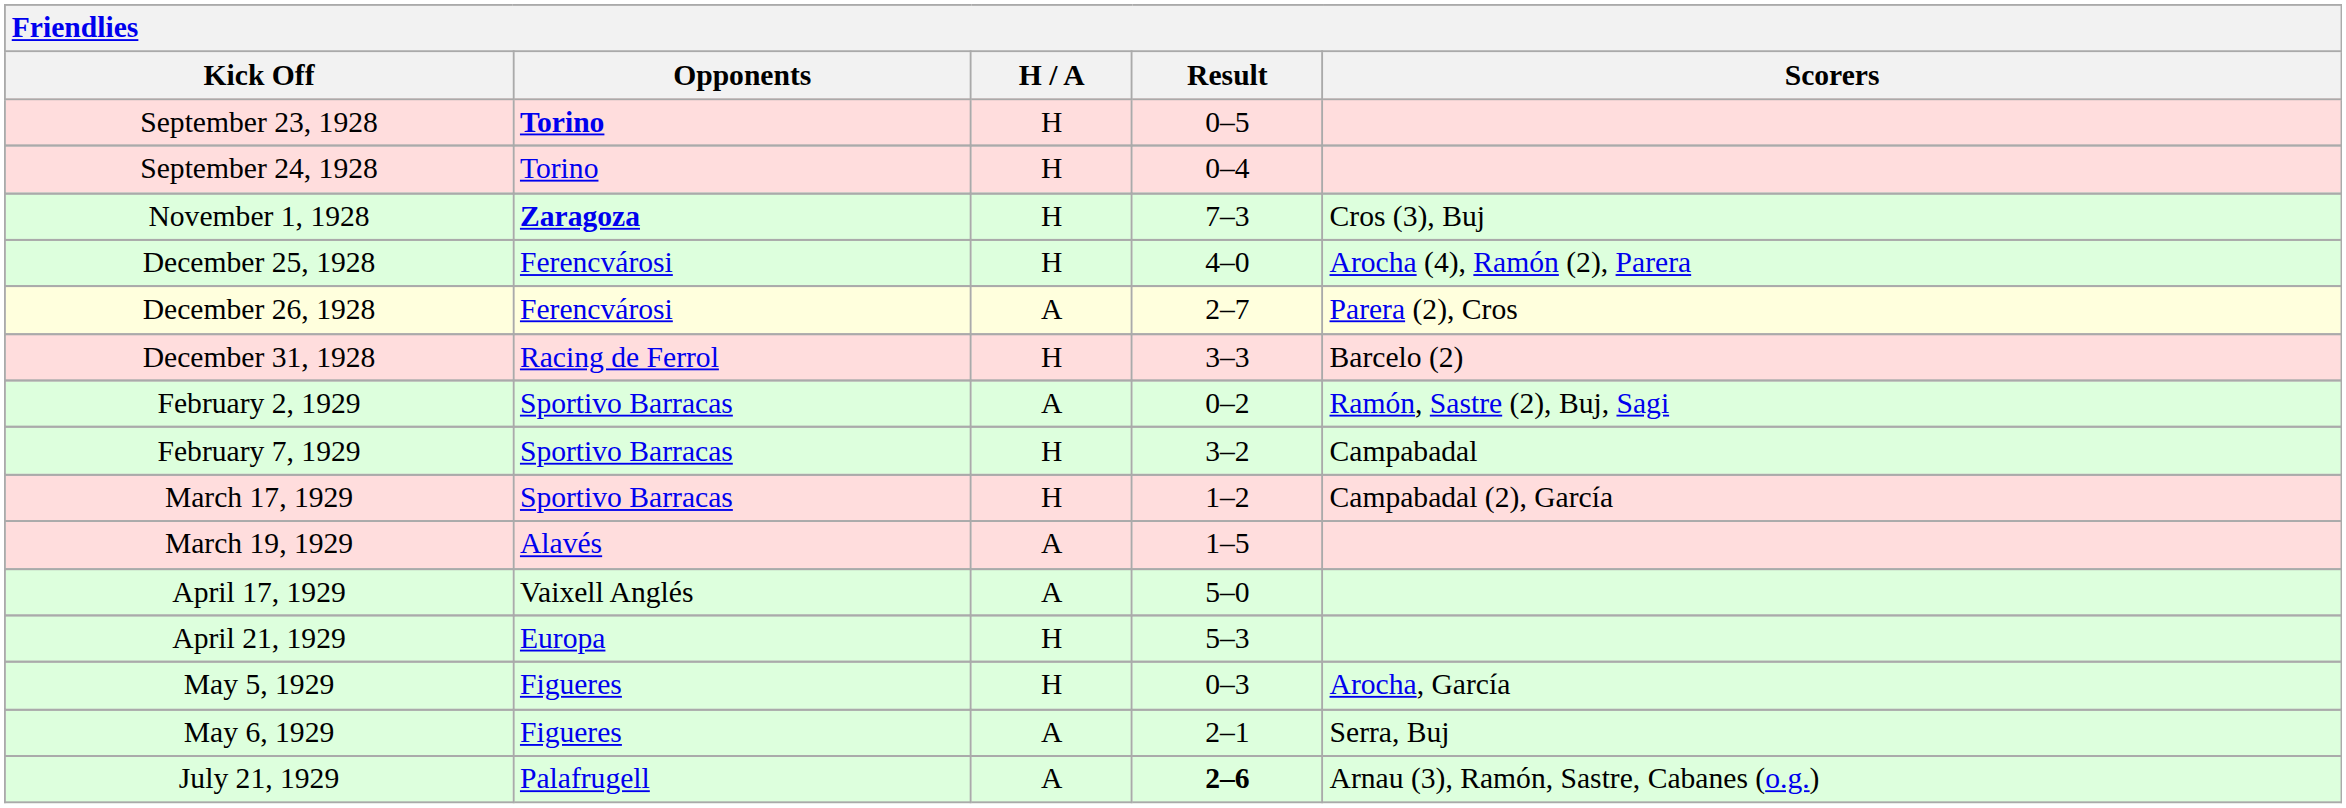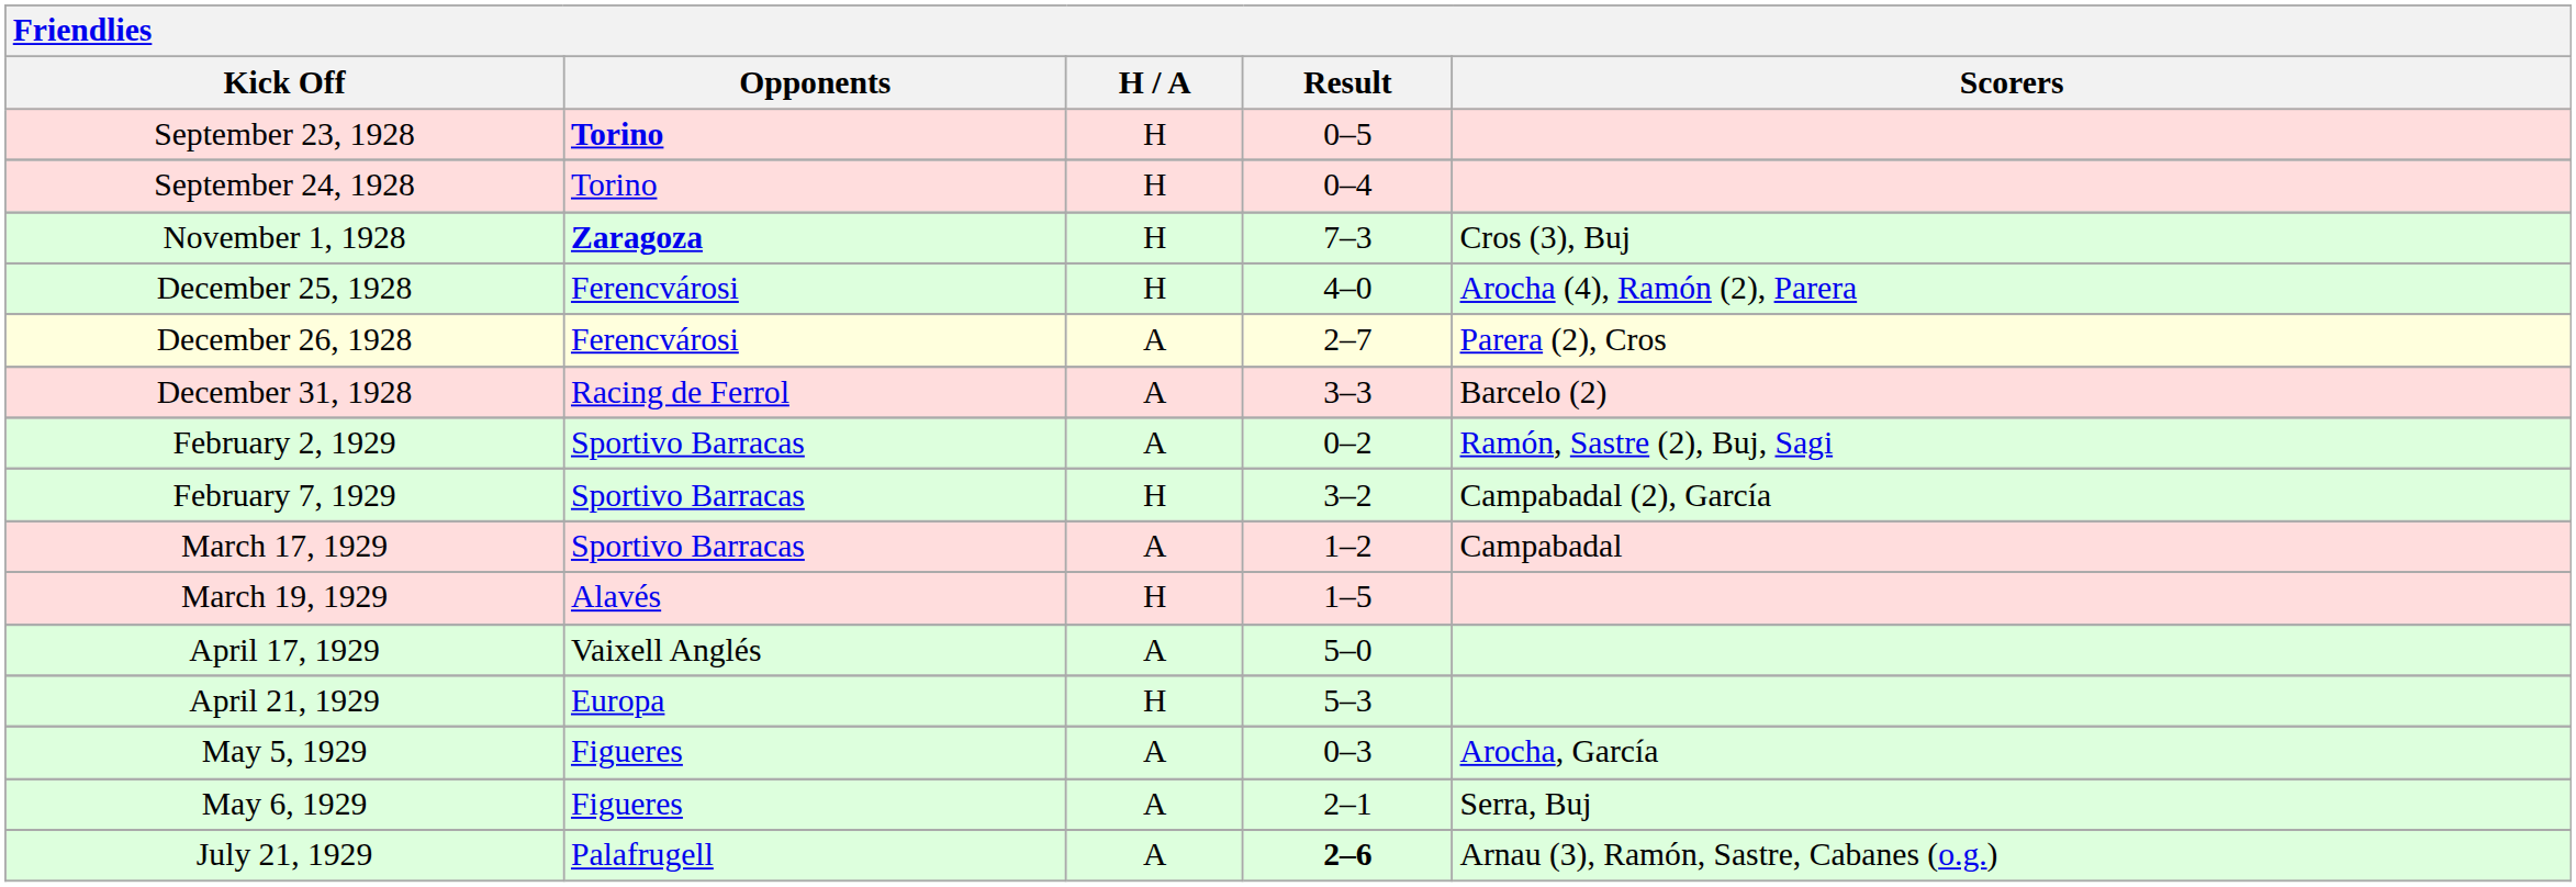 <table class="wikitable collapsible collapsed" style="width:100%;">
 <tr>
 <th colspan="8" style="text-align:left;"><a href='#'>Friendlies</a></th>
 </tr>
 <tr>
 <th>Kick Off</th>
 <th>Opponents</th>
 <th>H / A</th>
 <th>Result</th>
 <th>Scorers</th>
 </tr>
 <tr bgcolor="#ffdddd">
 <td align=center>September 23, 1928</td>
 <td><strong> <a href='#'>Torino</a></strong></td>
 <td align=center>H</td>
 <td align=center>0–5</td>
 <td></td>
 </tr>
 <tr>
 </tr>
 <tr bgcolor="#ffdddd">
 <td align=center>September 24, 1928</td>
 <td> <a href='#'>Torino</a></td>
 <td align=center>H</td>
 <td align=center>0–4</td>
 <td></td>
 </tr>
 <tr>
 </tr>
 <tr bgcolor="#ddffdd">
 <td align=center>November 1, 1928</td>
 <td><strong> <a href='#'>Zaragoza</a></strong></td>
 <td align=center>H</td>
 <td align=center>7–3</td>
 <td>Cros (3), Buj</td>
 </tr>
 <tr>
 </tr>
 <tr bgcolor="#ddffdd">
 <td align=center>December 25, 1928</td>
 <td> <a href='#'>Ferencvárosi</a></td>
 <td align=center>H</td>
 <td align=center>4–0</td>
 <td><a href='#'>Arocha</a> (4), <a href='#'>Ramón</a> (2), <a href='#'>Parera</a></td>
 </tr>
 <tr>
 </tr>
 <tr bgcolor="#ffffdd">
 <td align=center>December 26, 1928</td>
 <td> <a href='#'>Ferencvárosi</a></td>
 <td align=center>A</td>
 <td align=center>2–7</td>
 <td><a href='#'>Parera</a> (2), Cros</td>
 </tr>
 <tr>
 </tr>
 <tr bgcolor="#ffdddd">
 <td align=center>December 31, 1928</td>
 <td> <a href='#'>Racing de Ferrol</a></td>
-<td align=center>H</td>
+<td align=center>A</td>
 <td align=center>3–3</td>
 <td>Barcelo (2)</td>
 </tr>
 <tr>
 </tr>
 <tr bgcolor="#ddffdd">
 <td align=center>February 2, 1929</td>
 <td> <a href='#'>Sportivo Barracas</a></td>
 <td align=center>A</td>
 <td align=center>0–2</td>
 <td><a href='#'>Ramón</a>, <a href='#'>Sastre</a> (2), Buj, <a href='#'>Sagi</a></td>
 </tr>
 <tr>
 </tr>
 <tr bgcolor="#ddffdd">
 <td align=center>February 7, 1929</td>
 <td> <a href='#'>Sportivo Barracas</a></td>
 <td align=center>H</td>
 <td align=center>3–2</td>
-<td>Campabadal</td>
+<td>Campabadal (2), García</td>
 </tr>
 <tr>
 </tr>
 <tr bgcolor="#ffdddd">
 <td align=center>March 17, 1929</td>
 <td> <a href='#'>Sportivo Barracas</a></td>
-<td align=center>H</td>
+<td align=center>A</td>
 <td align=center>1–2</td>
-<td>Campabadal (2), García</td>
+<td>Campabadal</td>
 </tr>
 <tr>
 </tr>
 <tr bgcolor="#ffdddd">
 <td align=center>March 19, 1929</td>
 <td> <a href='#'>Alavés</a></td>
-<td align=center>A</td>
+<td align=center>H</td>
 <td align=center>1–5</td>
 <td></td>
 </tr>
 <tr>
 </tr>
 <tr bgcolor="#ddffdd">
 <td align=center>April 17, 1929</td>
 <td> Vaixell Anglés</td>
 <td align=center>A</td>
 <td align=center>5–0</td>
 <td></td>
 </tr>
 <tr>
 </tr>
 <tr bgcolor="#ddffdd">
 <td align=center>April 21, 1929</td>
 <td> <a href='#'>Europa</a></td>
 <td align=center>H</td>
 <td align=center>5–3</td>
 <td></td>
 </tr>
 <tr>
 </tr>
 <tr bgcolor="#ddffdd">
 <td align=center>May 5, 1929</td>
 <td> <a href='#'>Figueres</a></td>
-<td align=center>H</td>
+<td align=center>A</td>
 <td align=center>0–3</td>
 <td><a href='#'>Arocha</a>, García</td>
 </tr>
 <tr>
 </tr>
 <tr bgcolor="#ddffdd">
 <td align=center>May 6, 1929</td>
 <td> <a href='#'>Figueres</a></td>
 <td align=center>A</td>
 <td align=center>2–1</td>
 <td>Serra, Buj</td>
 </tr>
 <tr>
 </tr>
 <tr bgcolor="#ddffdd">
 <td align=center>July 21, 1929</td>
 <td> <a href='#'>Palafrugell</a></td>
 <td align=center>A</td>
 <td align=center><strong>2–6</strong></td>
 <td>Arnau (3), Ramón, Sastre, Cabanes  (<a href='#'>o.g.</a>)</td>
 </tr>
 </table>
